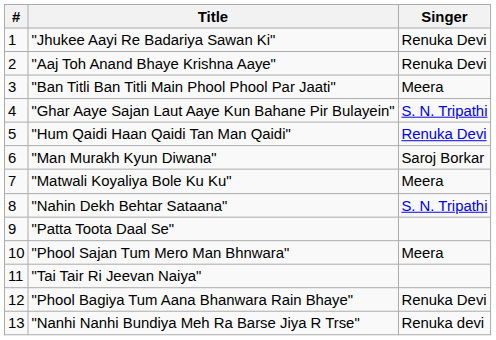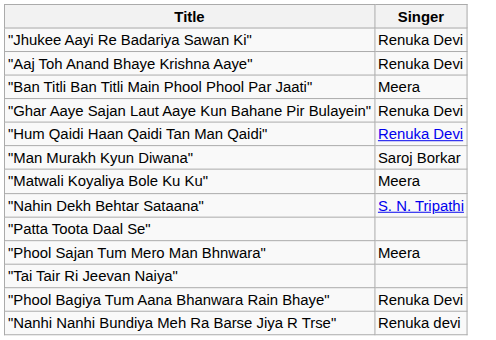 <table class="wikitable" style="font-size:95%;">
 <tr>
-<th>#</th>
 <th>Title</th>
 <th>Singer</th>
 </tr>
 <tr>
-<td>1</td>
 <td>"Jhukee Aayi Re Badariya Sawan Ki"</td>
 <td>Renuka Devi</td>
 </tr>
 <tr>
-<td>2</td>
 <td>"Aaj Toh Anand Bhaye Krishna Aaye"</td>
 <td>Renuka Devi</td>
 </tr>
 <tr>
-<td>3</td>
 <td>"Ban Titli Ban Titli Main Phool Phool Par Jaati"</td>
 <td>Meera</td>
 </tr>
 <tr>
-<td>4</td>
 <td>"Ghar Aaye Sajan Laut Aaye Kun Bahane Pir Bulayein"</td>
-<td><a href='#'>S. N. Tripathi</a></td>
+<td>Renuka Devi</td>
 </tr>
 <tr>
-<td>5</td>
 <td>"Hum Qaidi Haan Qaidi Tan Man Qaidi"</td>
 <td><a href='#'>Renuka Devi</a></td>
 </tr>
 <tr>
-<td>6</td>
 <td>"Man Murakh Kyun Diwana"</td>
 <td>Saroj Borkar</td>
 </tr>
 <tr>
-<td>7</td>
 <td>"Matwali Koyaliya Bole Ku Ku"</td>
 <td>Meera</td>
 </tr>
 <tr>
-<td>8</td>
 <td>"Nahin Dekh Behtar Sataana"</td>
 <td><a href='#'>S. N. Tripathi</a></td>
 </tr>
 <tr>
-<td>9</td>
 <td>"Patta Toota Daal Se"</td>
 <td></td>
 </tr>
 <tr>
-<td>10</td>
 <td>"Phool Sajan Tum Mero Man Bhnwara"</td>
 <td>Meera</td>
 </tr>
 <tr>
-<td>11</td>
 <td>"Tai Tair Ri Jeevan Naiya"</td>
 <td></td>
 </tr>
 <tr>
-<td>12</td>
 <td>"Phool Bagiya Tum Aana Bhanwara Rain Bhaye"</td>
 <td>Renuka Devi</td>
 </tr>
 <tr>
-<td>13</td>
 <td>"Nanhi Nanhi Bundiya Meh Ra Barse Jiya R Trse"</td>
 <td>Renuka devi</td>
 </tr>
 </table>
